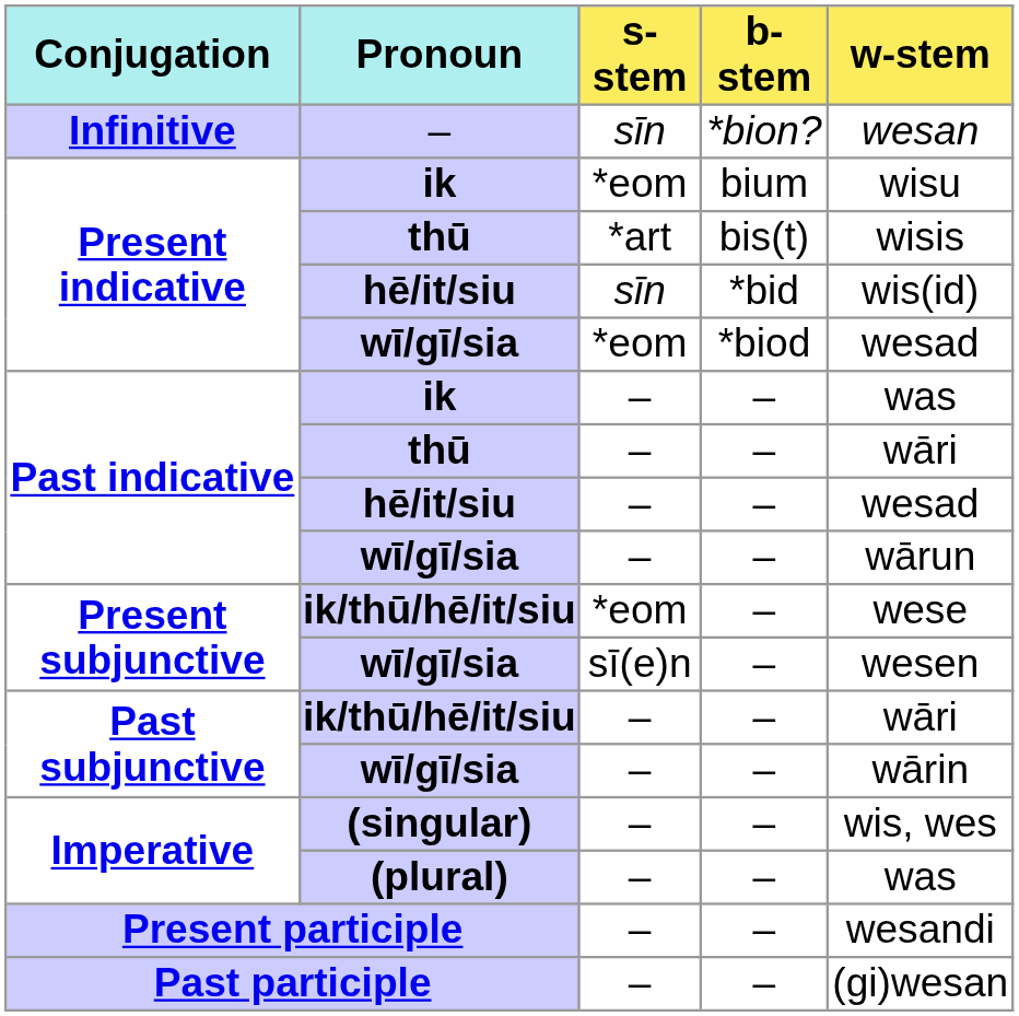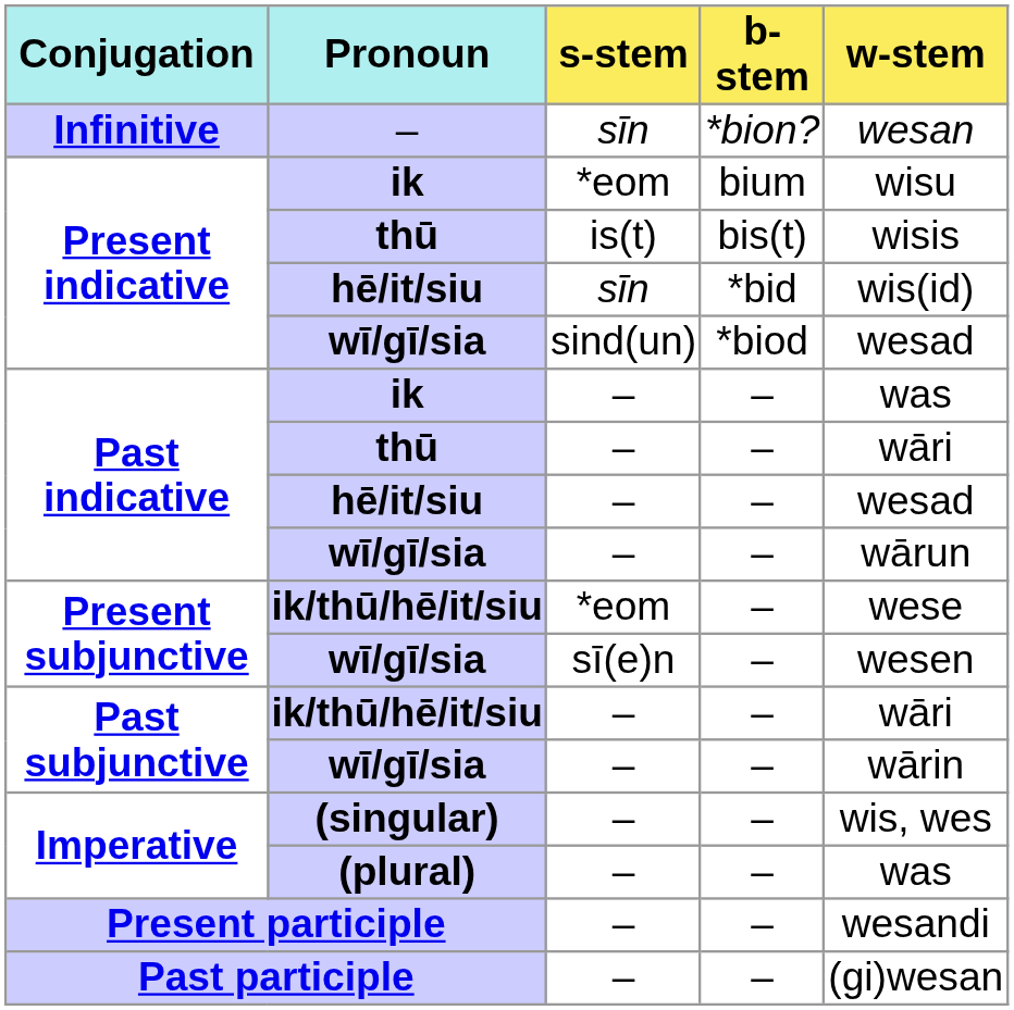 <table width=45% border=1 style="text-align:center; margin:1em 1em 1em 0; border:1px #999 solid; border-collapse:collapse;">
 <tr>
 <th style="background:#afefef;"><strong>Conjugation</strong></th>
 <th style="background:#afefef;"><strong>Pronoun</strong></th>
 <th style="background:#FBEC5D;"><strong>s-stem</strong></th>
 <th style="background:#FBEC5D;"><strong>b-stem</strong></th>
 <th style="background:#FBEC5D;"><strong>w-stem</strong></th>
 </tr>
 <tr>
 <td style="background:#CCCCFF;"><strong><a href='#'>Infinitive</a></strong></td>
 <td style="background:#CCCCFF;">–</td>
 <td><em>sīn</em></td>
 <td><em>*bion?</em></td>
 <td><em>wesan</em></td>
 </tr>
 <tr>
 <td rowspan="4"><strong><a href='#'>Present indicative</a></strong></td>
 <td style="background:#CCCCFF;"><strong>ik</strong></td>
 <td>*eom</td>
 <td>bium</td>
 <td>wisu</td>
 </tr>
 <tr>
 <td style="background:#CCCCFF;"><strong>thū</strong></td>
-<td>*art</td>
+<td>is(t)</td>
 <td>bis(t)</td>
 <td>wisis</td>
 </tr>
 <tr>
 <td style="background:#CCCCFF;"><strong>hē/it/siu</strong></td>
 <td><em>sīn</em></td>
 <td>*bid</td>
 <td>wis(id)</td>
 </tr>
 <tr>
 <td style="background:#CCCCFF;"><strong>wī/gī/sia</strong></td>
-<td>*eom</td>
+<td>sind(un)</td>
 <td>*biod</td>
 <td>wesad</td>
 </tr>
 <tr>
 <td rowspan="4"><strong><a href='#'>Past indicative</a></strong></td>
 <td style="background:#CCCCFF;"><strong>ik</strong></td>
 <td>–</td>
 <td>–</td>
 <td>was</td>
 </tr>
 <tr>
 <td style="background:#CCCCFF;"><strong>thū</strong></td>
 <td>–</td>
 <td>–</td>
 <td>wāri</td>
 </tr>
 <tr>
 <td style="background:#CCCCFF;"><strong>hē/it/siu</strong></td>
 <td>–</td>
 <td>–</td>
 <td>wesad</td>
 </tr>
 <tr>
 <td style="background:#CCCCFF;"><strong>wī/gī/sia</strong></td>
 <td>–</td>
 <td>–</td>
 <td>wārun</td>
 </tr>
 <tr>
 <td rowspan="2"><strong><a href='#'>Present subjunctive</a></strong></td>
 <td style="background:#CCCCFF;"><strong>ik/thū/hē/it/siu</strong></td>
 <td>*eom</td>
 <td>–</td>
 <td>wese</td>
 </tr>
 <tr>
 <td style="background:#CCCCFF;"><strong>wī/gī/sia</strong></td>
 <td>sī(e)n</td>
 <td>–</td>
 <td>wesen</td>
 </tr>
 <tr>
 <td rowspan="2"><strong><a href='#'>Past subjunctive</a></strong></td>
 <td style="background:#CCCCFF;"><strong>ik/thū/hē/it/siu</strong></td>
 <td>–</td>
 <td>–</td>
 <td>wāri</td>
 </tr>
 <tr>
 <td style="background:#CCCCFF;"><strong>wī/gī/sia</strong></td>
 <td>–</td>
 <td>–</td>
 <td>wārin</td>
 </tr>
 <tr>
 <td rowspan="2"><strong><a href='#'>Imperative</a></strong></td>
 <td style="background:#CCCCFF;"><strong>(singular)</strong></td>
 <td>–</td>
 <td>–</td>
 <td>wis, wes</td>
 </tr>
 <tr>
 <td style="background:#CCCCFF;"><strong>(plural)</strong></td>
 <td>–</td>
 <td>–</td>
 <td>was</td>
 </tr>
 <tr>
 <td style="background:#CCCCFF;" colspan="2"><strong><a href='#'>Present participle</a></strong></td>
 <td>–</td>
 <td>–</td>
 <td>wesandi</td>
 </tr>
 <tr>
 <td style="background:#CCCCFF;" colspan="2"><strong><a href='#'>Past participle</a></strong></td>
 <td>–</td>
 <td>–</td>
 <td>(gi)wesan</td>
 </tr>
 </table>
